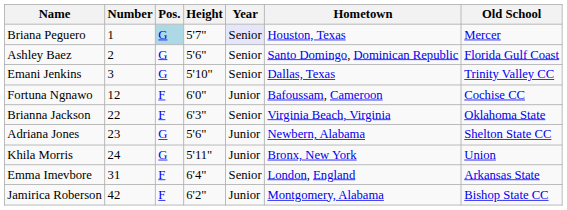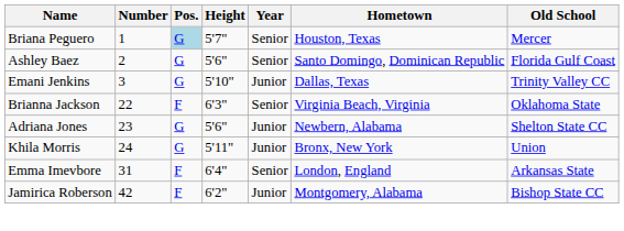 <table class="wikitable sortable" border="1">
 <tr>
 <th>Name</th>
 <th>Number</th>
 <th>Pos.</th>
 <th>Height</th>
 <th>Year</th>
 <th>Hometown</th>
 <th>Old School</th>
 </tr>
 <tr>
 <td>Briana Peguero</td>
 <td>1</td>
 <td style="background: lightblue;"><a href='#'>G</a></td>
 <td>5'7"</td>
-<td style="background: lavender;">Senior</td>
+<td>Senior</td>
 <td><a href='#'>Houston, Texas</a></td>
 <td><a href='#'>Mercer</a></td>
 </tr>
 <tr>
 <td>Ashley Baez</td>
 <td>2</td>
 <td><a href='#'>G</a></td>
 <td>5'6"</td>
 <td>Senior</td>
 <td><a href='#'>Santo Domingo</a>, <a href='#'>Dominican Republic</a></td>
 <td><a href='#'>Florida Gulf Coast</a></td>
 </tr>
 <tr>
 <td>Emani Jenkins</td>
 <td>3</td>
 <td><a href='#'>G</a></td>
 <td>5'10"</td>
-<td>Senior</td>
+<td>Junior</td>
 <td><a href='#'>Dallas, Texas</a></td>
 <td><a href='#'>Trinity Valley CC</a></td>
-</tr>
-<tr>
-<td>Fortuna Ngnawo</td>
-<td>12</td>
-<td><a href='#'>F</a></td>
-<td>6'0"</td>
-<td>Junior</td>
-<td><a href='#'>Bafoussam</a>, <a href='#'>Cameroon</a></td>
-<td><a href='#'>Cochise CC</a></td>
 </tr>
 <tr>
 <td>Brianna Jackson</td>
 <td>22</td>
 <td><a href='#'>F</a></td>
 <td>6'3"</td>
 <td>Senior</td>
 <td><a href='#'>Virginia Beach, Virginia</a></td>
 <td><a href='#'>Oklahoma State</a></td>
 </tr>
 <tr>
 <td>Adriana Jones</td>
 <td>23</td>
 <td><a href='#'>G</a></td>
 <td>5'6"</td>
 <td>Junior</td>
 <td><a href='#'>Newbern, Alabama</a></td>
 <td><a href='#'>Shelton State CC</a></td>
 </tr>
 <tr>
 <td>Khila Morris</td>
 <td>24</td>
 <td><a href='#'>G</a></td>
 <td>5'11"</td>
 <td>Junior</td>
 <td><a href='#'>Bronx, New York</a></td>
 <td><a href='#'>Union</a></td>
 </tr>
 <tr>
 <td>Emma Imevbore</td>
 <td>31</td>
 <td><a href='#'>F</a></td>
 <td>6'4"</td>
 <td>Senior</td>
 <td><a href='#'>London</a>, <a href='#'>England</a></td>
 <td><a href='#'>Arkansas State</a></td>
 </tr>
 <tr>
 <td>Jamirica Roberson</td>
 <td>42</td>
 <td><a href='#'>F</a></td>
 <td>6'2"</td>
 <td>Junior</td>
 <td><a href='#'>Montgomery, Alabama</a></td>
 <td><a href='#'>Bishop State CC</a></td>
 </tr>
 </table>
